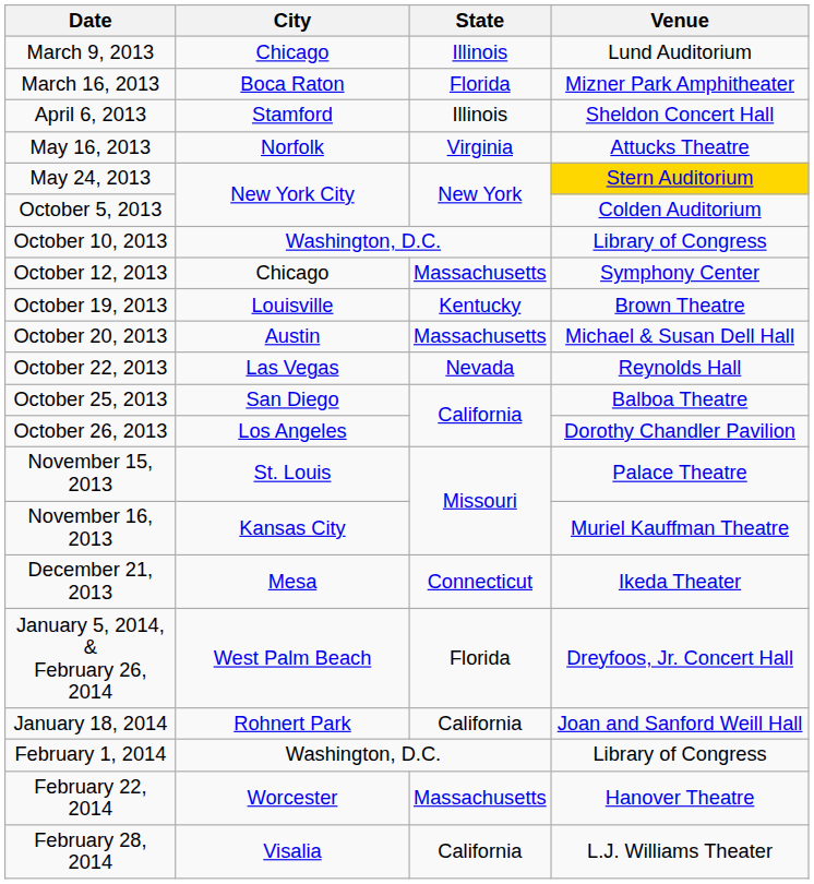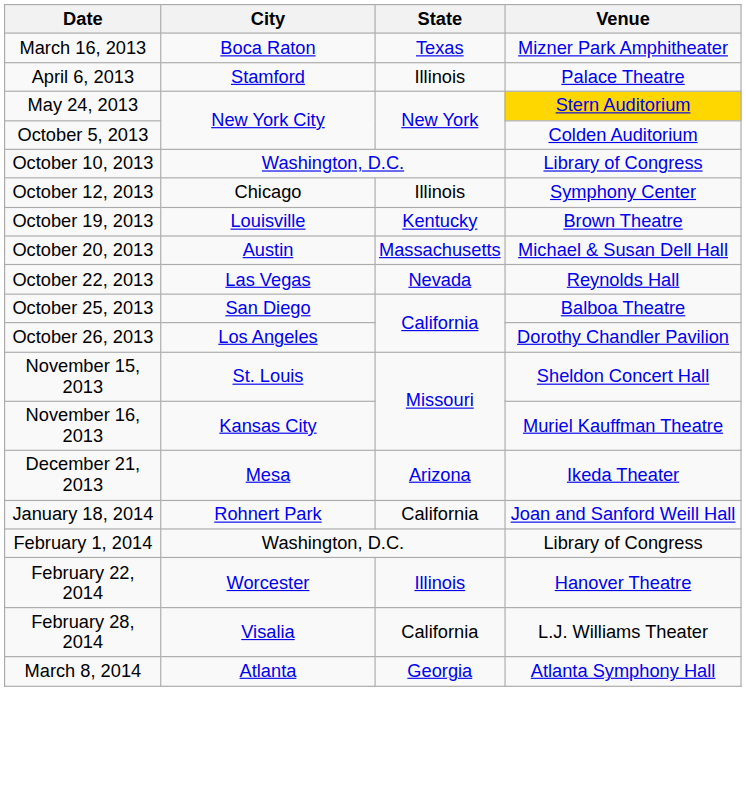 <table class="wikitable" style="text-align:center;">
 <tr>
 <th style="width:130px;">Date</th>
 <th style="width:180px;">City</th>
 <th style="width:60px;">State</th>
 <th style="width:200px;">Venue</th>
 </tr>
 <tr>
-<td>March 9, 2013</td>
-<td><a href='#'>Chicago</a></td>
-<td><a href='#'>Illinois</a></td>
-<td>Lund Auditorium</td>
-</tr>
-<tr>
 <td>March 16, 2013</td>
 <td><a href='#'>Boca Raton</a></td>
-<td><a href='#'>Florida</a></td>
+<td><a href='#'>Texas</a></td>
 <td><a href='#'>Mizner Park Amphitheater</a></td>
 </tr>
 <tr>
 <td>April 6, 2013</td>
 <td><a href='#'>Stamford</a></td>
 <td>Illinois</td>
-<td><a href='#'>Sheldon Concert Hall</a></td>
-</tr>
-<tr>
-<td>May 16, 2013</td>
-<td><a href='#'>Norfolk</a></td>
-<td><a href='#'>Virginia</a></td>
-<td><a href='#'>Attucks Theatre</a></td>
+<td><a href='#'>Palace Theatre</a></td>
 </tr>
 <tr>
 <td>May 24, 2013</td>
 <td rowspan="2"><a href='#'>New York City</a></td>
 <td rowspan="2"><a href='#'>New York</a></td>
 <td style="background: gold;"><a href='#'>Stern Auditorium</a></td>
 </tr>
 <tr>
 <td>October 5, 2013</td>
 <td><a href='#'>Colden Auditorium</a></td>
 </tr>
 <tr>
 <td>October 10, 2013</td>
 <td colspan="2"><a href='#'>Washington, D.C.</a></td>
 <td><a href='#'>Library of Congress</a></td>
 </tr>
 <tr>
 <td>October 12, 2013</td>
 <td>Chicago</td>
-<td><a href='#'>Massachusetts</a></td>
+<td>Illinois</td>
 <td><a href='#'>Symphony Center</a></td>
 </tr>
 <tr>
 <td>October 19, 2013</td>
 <td><a href='#'>Louisville</a></td>
 <td><a href='#'>Kentucky</a></td>
 <td><a href='#'>Brown Theatre</a></td>
 </tr>
 <tr>
 <td>October 20, 2013</td>
 <td><a href='#'>Austin</a></td>
 <td><a href='#'>Massachusetts</a></td>
 <td><a href='#'>Michael & Susan Dell Hall</a></td>
 </tr>
 <tr>
 <td>October 22, 2013</td>
 <td><a href='#'>Las Vegas</a></td>
 <td><a href='#'>Nevada</a></td>
 <td><a href='#'>Reynolds Hall</a></td>
 </tr>
 <tr>
 <td>October 25, 2013</td>
 <td><a href='#'>San Diego</a></td>
 <td rowspan="2"><a href='#'>California</a></td>
 <td><a href='#'>Balboa Theatre</a></td>
 </tr>
 <tr>
 <td>October 26, 2013</td>
 <td><a href='#'>Los Angeles</a></td>
 <td><a href='#'>Dorothy Chandler Pavilion</a></td>
 </tr>
 <tr>
 <td>November 15, 2013</td>
 <td><a href='#'>St. Louis</a></td>
 <td rowspan="2"><a href='#'>Missouri</a></td>
-<td><a href='#'>Palace Theatre</a></td>
+<td><a href='#'>Sheldon Concert Hall</a></td>
 </tr>
 <tr>
 <td>November 16, 2013</td>
 <td><a href='#'>Kansas City</a></td>
 <td><a href='#'>Muriel Kauffman Theatre</a></td>
 </tr>
 <tr>
 <td>December 21, 2013</td>
 <td><a href='#'>Mesa</a></td>
-<td><a href='#'>Connecticut</a></td>
+<td><a href='#'>Arizona</a></td>
 <td><a href='#'>Ikeda Theater</a></td>
-</tr>
-<tr>
-<td>January 5, 2014, &<br>February 26, 2014</td>
-<td><a href='#'>West Palm Beach</a></td>
-<td>Florida</td>
-<td><a href='#'>Dreyfoos, Jr. Concert Hall</a></td>
 </tr>
 <tr>
 <td>January 18, 2014</td>
 <td><a href='#'>Rohnert Park</a></td>
 <td>California</td>
 <td><a href='#'>Joan and Sanford Weill Hall</a></td>
 </tr>
 <tr>
 <td>February 1, 2014</td>
 <td colspan="2">Washington, D.C.</td>
 <td>Library of Congress</td>
 </tr>
 <tr>
 <td>February 22, 2014</td>
 <td><a href='#'>Worcester</a></td>
-<td><a href='#'>Massachusetts</a></td>
+<td><a href='#'>Illinois</a></td>
 <td><a href='#'>Hanover Theatre</a></td>
 </tr>
 <tr>
 <td>February 28, 2014</td>
 <td><a href='#'>Visalia</a></td>
 <td>California</td>
 <td>L.J. Williams Theater</td>
 </tr>
+<tr>
+<td>March 8, 2014</td>
+<td><a href='#'>Atlanta</a></td>
+<td><a href='#'>Georgia</a></td>
+<td><a href='#'>Atlanta Symphony Hall</a></td>
+</tr>
 </table>
